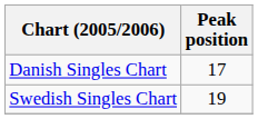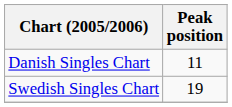 <table class="wikitable">
 <tr>
 <th>Chart (2005/2006)</th>
 <th>Peak<br>position</th>
 </tr>
 <tr>
 <td><a href='#'>Danish Singles Chart</a></td>
-<td align="center">17</td>
+<td align="center">11</td>
 </tr>
 <tr>
 <td><a href='#'>Swedish Singles Chart</a></td>
 <td align="center">19</td>
 </tr>
 <tr>
 </tr>
 </table>
